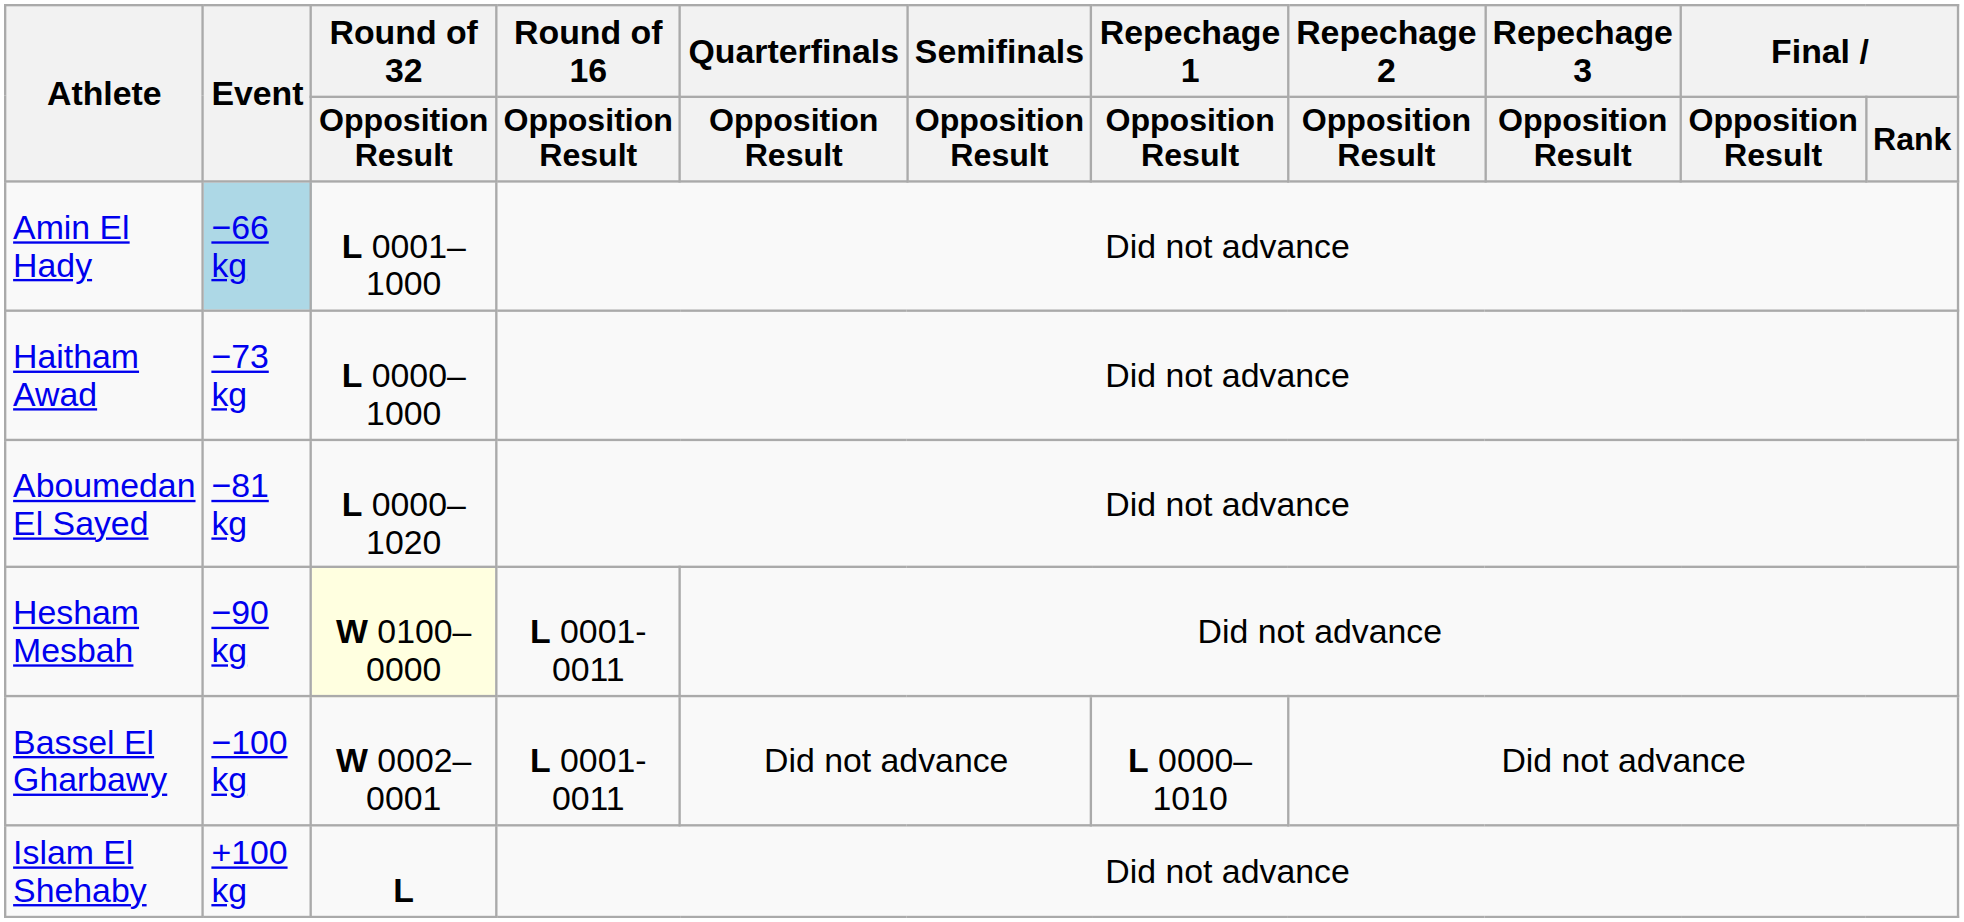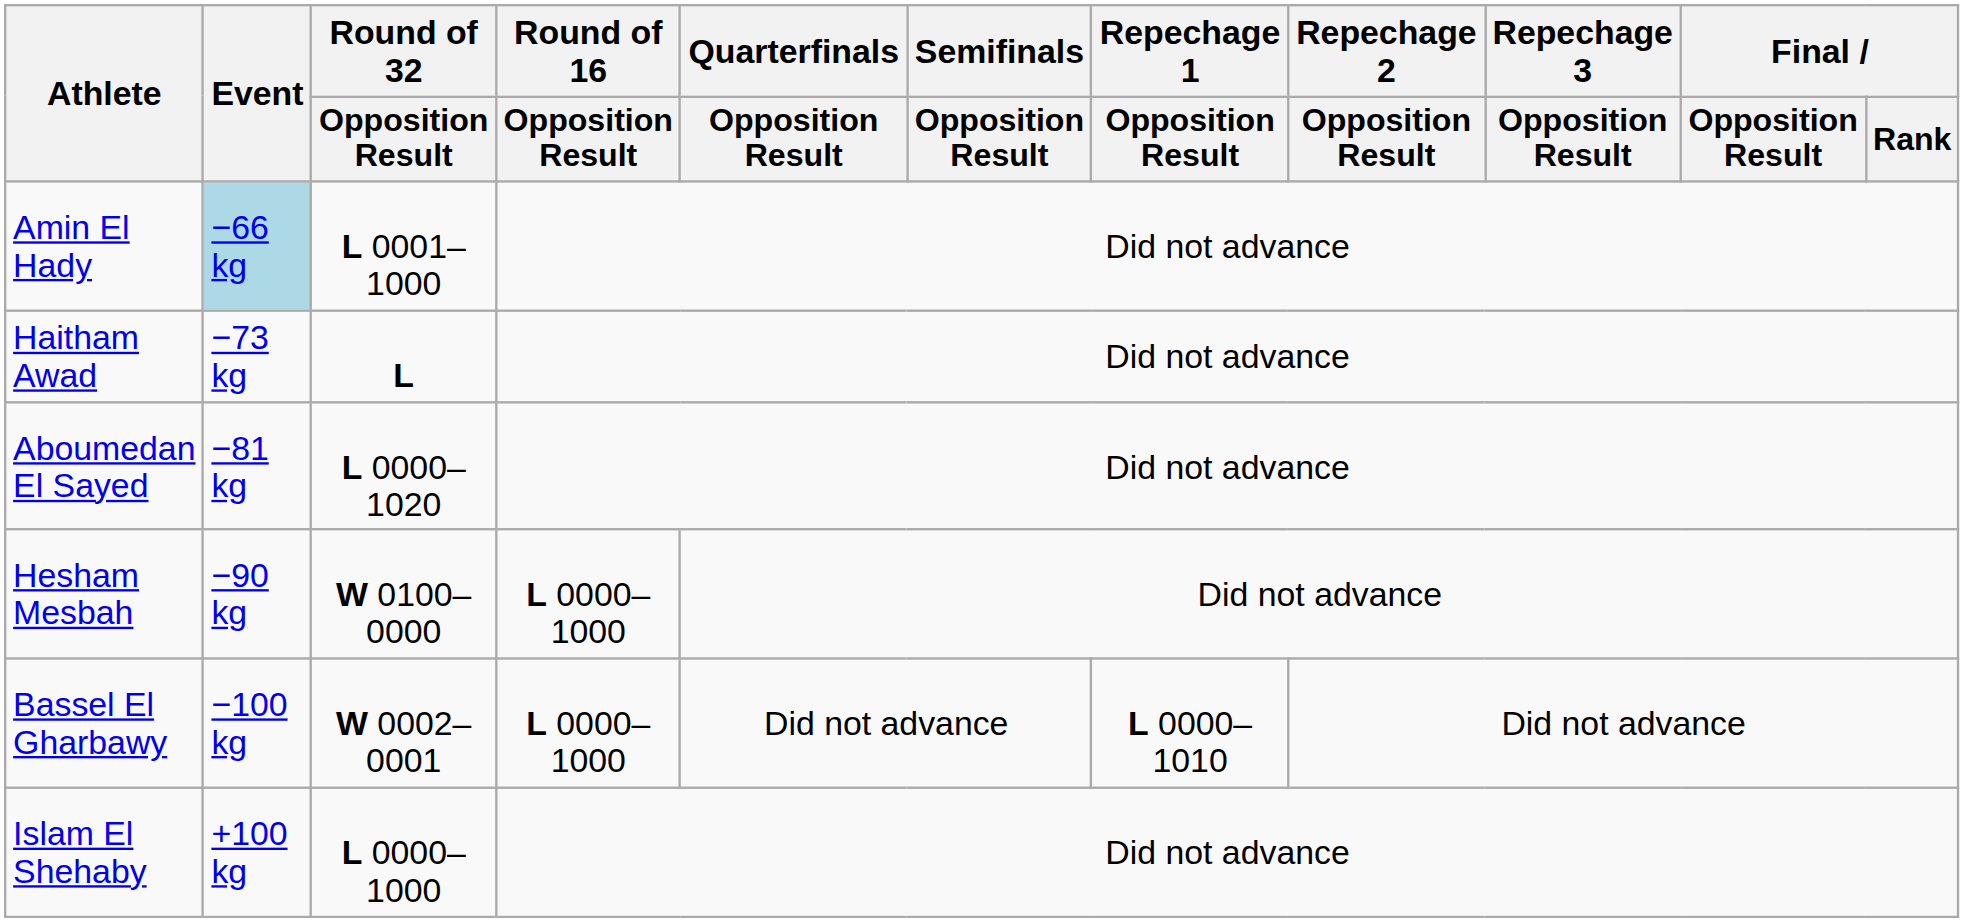 <table class="wikitable" style="font-size:90%">
 <tr>
 <th rowspan="2">Athlete</th>
 <th rowspan="2">Event</th>
 <th>Round of 32</th>
 <th>Round of 16</th>
 <th>Quarterfinals</th>
 <th>Semifinals</th>
 <th>Repechage 1</th>
 <th>Repechage 2</th>
 <th>Repechage 3</th>
 <th colspan=2>Final / </th>
 </tr>
 <tr style="font-size:95%">
 <th>Opposition<br>Result</th>
 <th>Opposition<br>Result</th>
 <th>Opposition<br>Result</th>
 <th>Opposition<br>Result</th>
 <th>Opposition<br>Result</th>
 <th>Opposition<br>Result</th>
 <th>Opposition<br>Result</th>
 <th>Opposition<br>Result</th>
 <th>Rank</th>
 </tr>
 <tr align=center>
 <td align=left><a href='#'>Amin El Hady</a></td>
 <td align=left style="background: lightblue;"><a href='#'>−66 kg</a></td>
 <td><br><strong>L</strong> 0001–1000</td>
 <td colspan=8>Did not advance</td>
 </tr>
 <tr align=center>
 <td align=left><a href='#'>Haitham Awad</a></td>
 <td align=left><a href='#'>−73 kg</a></td>
-<td><br><strong>L</strong> 0000–1000</td>
+<td><br><strong>L</strong> </td>
 <td colspan=8>Did not advance</td>
 </tr>
 <tr align=center>
 <td align=left><a href='#'>Aboumedan El Sayed</a></td>
 <td align=left><a href='#'>−81 kg</a></td>
 <td><br><strong>L</strong> 0000–1020</td>
 <td colspan=8>Did not advance</td>
 </tr>
 <tr align=center>
 <td align=left><a href='#'>Hesham Mesbah</a></td>
 <td align=left><a href='#'>−90 kg</a></td>
-<td style="background: lightyellow;"><br><strong>W</strong> 0100–0000</td>
-<td><br><strong>L</strong> 0001-0011</td>
+<td><br><strong>W</strong> 0100–0000</td>
+<td><br><strong>L</strong> 0000–1000</td>
 <td colspan=7>Did not advance</td>
 </tr>
 <tr align=center>
 <td align=left><a href='#'>Bassel El Gharbawy</a></td>
 <td align=left><a href='#'>−100 kg</a></td>
 <td><br><strong>W</strong> 0002–0001</td>
-<td><br><strong>L</strong> 0001-0011</td>
+<td><br><strong>L</strong> 0000–1000</td>
 <td colspan=2>Did not advance</td>
 <td><br><strong>L</strong> 0000–1010</td>
 <td colspan=4>Did not advance</td>
 </tr>
 <tr align=center>
 <td align=left><a href='#'>Islam El Shehaby</a></td>
 <td align=left><a href='#'>+100 kg</a></td>
-<td><br><strong>L</strong> </td>
+<td><br><strong>L</strong> 0000–1000</td>
 <td colspan=8>Did not advance</td>
 </tr>
 </table>
